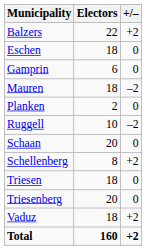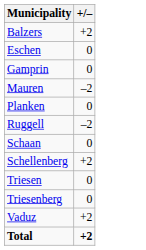 <table class="wikitable">
 <tr>
 <th>Municipality</th>
-<th>Electors</th>
 <th>+/–</th>
 </tr>
 <tr>
 <td><a href='#'>Balzers</a></td>
-<td style="text-align: right;">22</td>
 <td align="right">+2</td>
 </tr>
 <tr>
 <td><a href='#'>Eschen</a></td>
-<td style="text-align: right;">18</td>
 <td align="right">0</td>
 </tr>
 <tr>
 <td><a href='#'>Gamprin</a></td>
-<td style="text-align: right;">6</td>
 <td align="right">0</td>
 </tr>
 <tr>
 <td><a href='#'>Mauren</a></td>
-<td style="text-align: right;">18</td>
 <td align="right">–2</td>
 </tr>
 <tr>
 <td><a href='#'>Planken</a></td>
-<td style="text-align: right;">2</td>
 <td align="right">0</td>
 </tr>
 <tr>
 <td><a href='#'>Ruggell</a></td>
-<td style="text-align: right;">10</td>
 <td align="right">–2</td>
 </tr>
 <tr>
 <td><a href='#'>Schaan</a></td>
-<td style="text-align: right;">20</td>
 <td align="right">0</td>
 </tr>
 <tr>
 <td><a href='#'>Schellenberg</a></td>
-<td style="text-align: right;">8</td>
 <td align="right">+2</td>
 </tr>
 <tr>
 <td><a href='#'>Triesen</a></td>
-<td style="text-align: right;">18</td>
 <td align="right">0</td>
 </tr>
 <tr>
 <td><a href='#'>Triesenberg</a></td>
-<td style="text-align: right;">20</td>
 <td align="right">0</td>
 </tr>
 <tr>
 <td><a href='#'>Vaduz</a></td>
-<td style="text-align: right;">18</td>
 <td align="right">+2</td>
 </tr>
 <tr>
 <td><strong>Total</strong></td>
-<td align="right"><strong>160</strong></td>
 <td align="right"><strong>+2</strong></td>
 </tr>
 </table>
